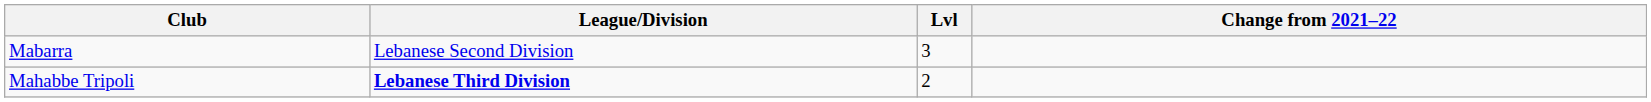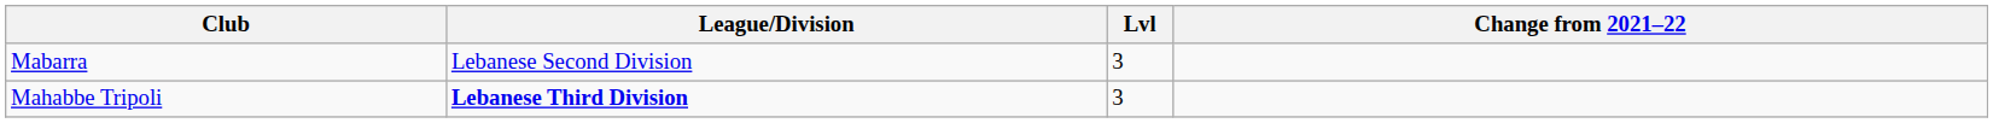 <table class="wikitable sortable" width="100%" style="font-size:90%">
 <tr>
 <th width="20%">Club</th>
 <th width="30%">League/Division</th>
 <th width="3%">Lvl</th>
 <th width="37%">Change from <a href='#'>2021–22</a></th>
 </tr>
 <tr>
 <td><a href='#'>Mabarra</a></td>
 <td><a href='#'>Lebanese Second Division</a></td>
 <td>3</td>
 <td></td>
 </tr>
 <tr>
 <td><a href='#'>Mahabbe Tripoli</a></td>
 <td><strong><a href='#'>Lebanese Third Division</a></strong></td>
-<td>2</td>
+<td>3</td>
 <td></td>
 </tr>
 </table>
